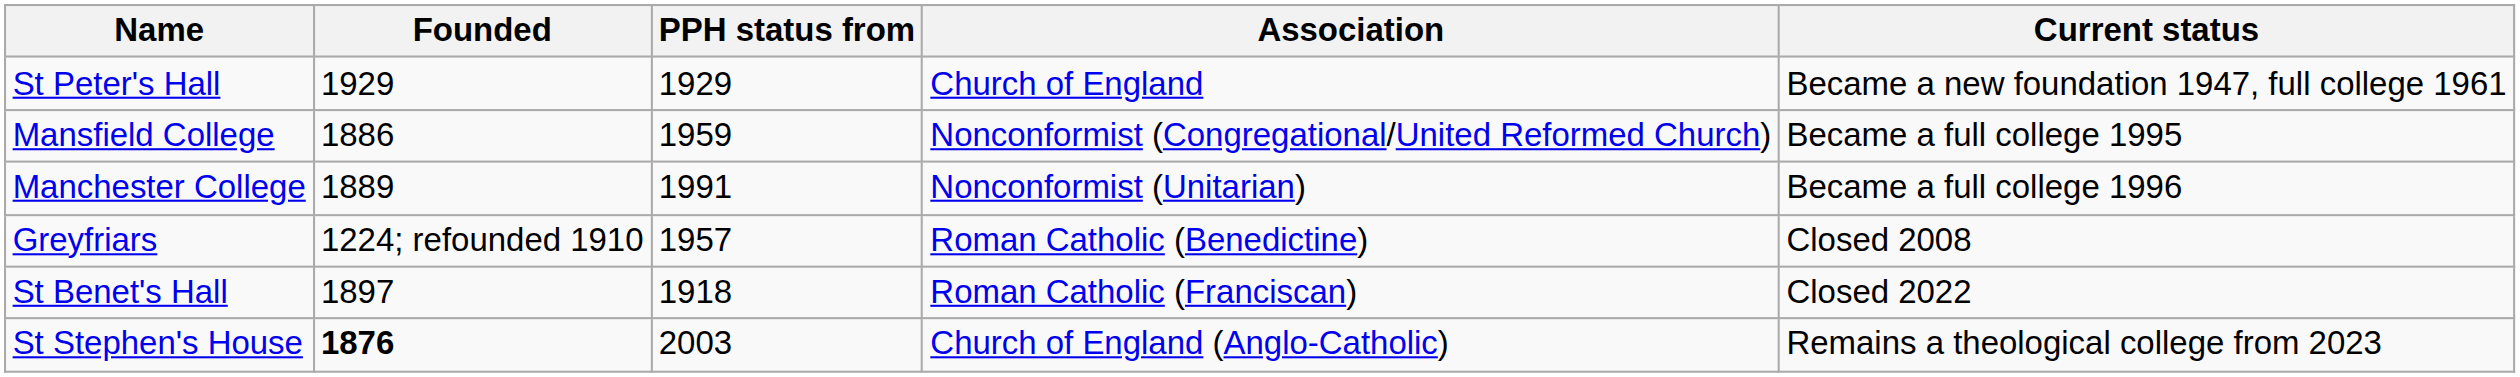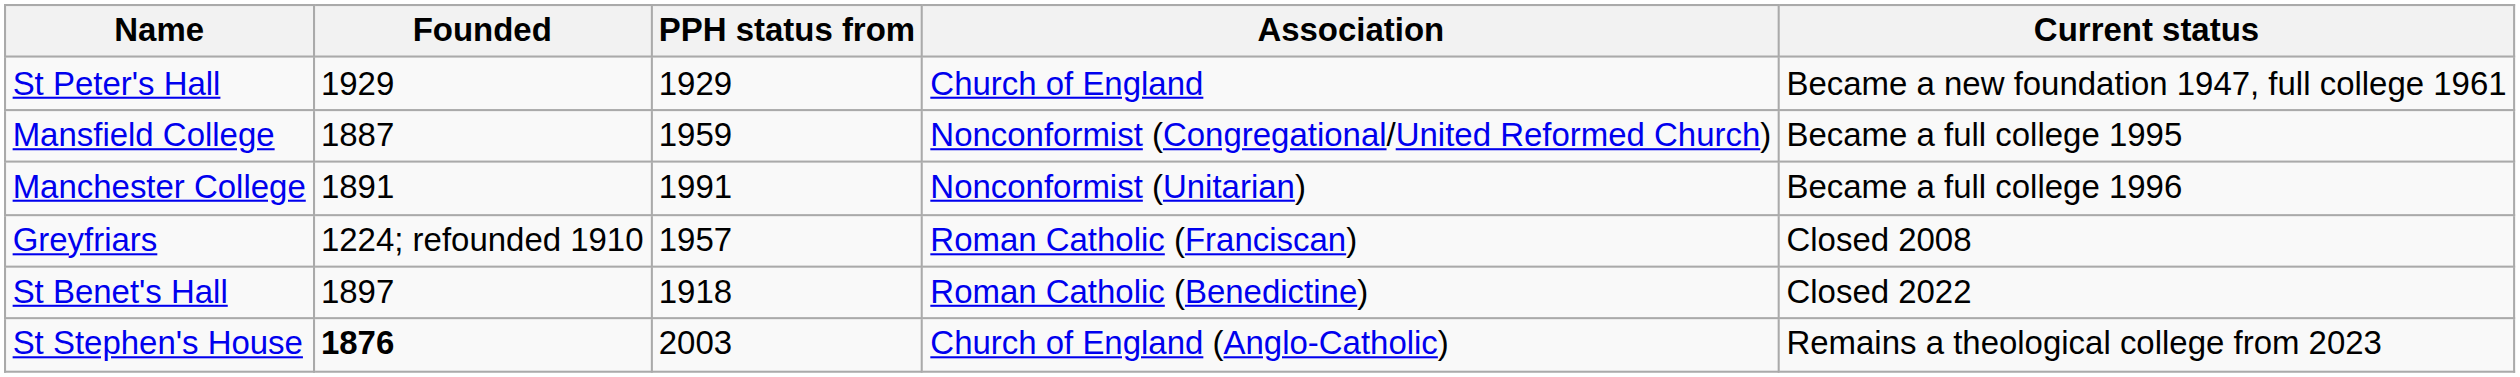 <table class="wikitable sortable">
 <tr>
 <th>Name</th>
 <th>Founded</th>
 <th>PPH status from</th>
 <th>Association</th>
 <th>Current status</th>
 </tr>
 <tr>
 <td><a href='#'>St Peter's Hall</a></td>
 <td>1929</td>
 <td>1929</td>
 <td><a href='#'>Church of England</a></td>
 <td>Became a new foundation 1947, full college 1961</td>
 </tr>
 <tr>
 <td><a href='#'>Mansfield College</a></td>
-<td>1886</td>
+<td>1887</td>
 <td>1959</td>
 <td><a href='#'>Nonconformist</a> (<a href='#'>Congregational</a>/<a href='#'>United Reformed Church</a>)</td>
 <td>Became a full college 1995</td>
 </tr>
 <tr>
 <td><a href='#'>Manchester College</a></td>
-<td>1889</td>
+<td>1891</td>
 <td>1991</td>
 <td><a href='#'>Nonconformist</a> (<a href='#'>Unitarian</a>)</td>
 <td>Became a full college 1996</td>
 </tr>
 <tr>
 <td><a href='#'>Greyfriars</a></td>
 <td>1224; refounded 1910</td>
 <td>1957</td>
-<td><a href='#'>Roman Catholic</a> (<a href='#'>Benedictine</a>)</td>
+<td><a href='#'>Roman Catholic</a> (<a href='#'>Franciscan</a>)</td>
 <td>Closed 2008</td>
 </tr>
 <tr>
 <td><a href='#'>St Benet's Hall</a></td>
 <td>1897</td>
 <td>1918</td>
-<td><a href='#'>Roman Catholic</a> (<a href='#'>Franciscan</a>)</td>
+<td><a href='#'>Roman Catholic</a> (<a href='#'>Benedictine</a>)</td>
 <td>Closed 2022</td>
 </tr>
 <tr>
 <td><a href='#'>St Stephen's House</a></td>
 <td><strong>1876</strong></td>
 <td>2003</td>
 <td><a href='#'>Church of England</a> (<a href='#'>Anglo-Catholic</a>)</td>
 <td>Remains a theological college from 2023</td>
 </tr>
 </table>
